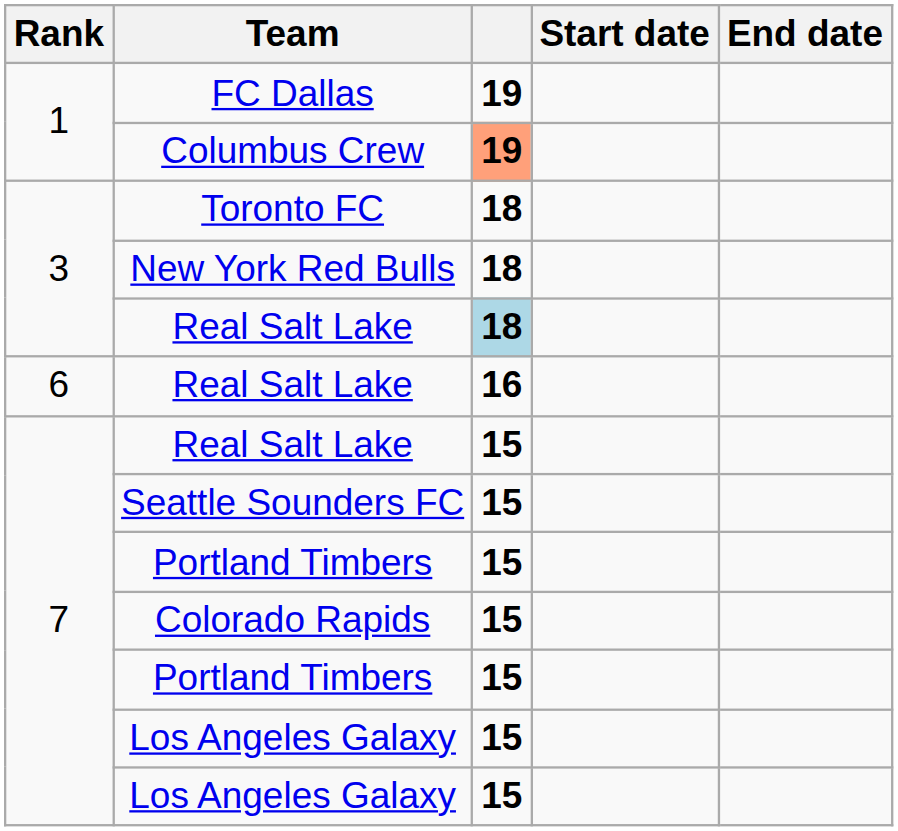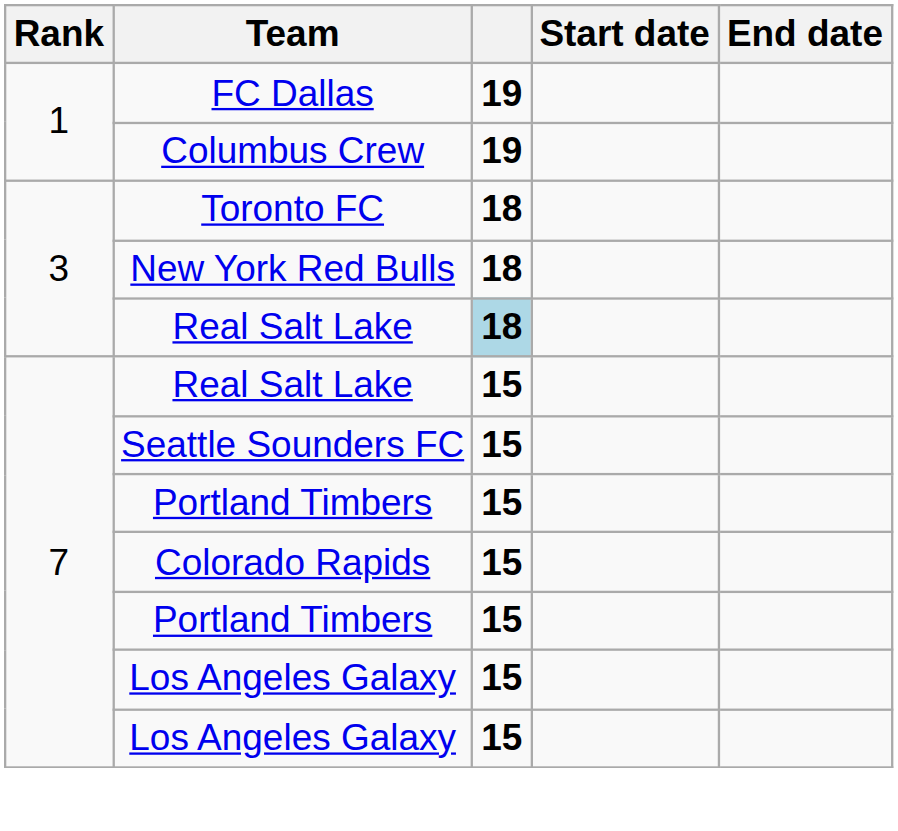 <table class="wikitable sortable" style="text-align:center">
 <tr>
 <th>Rank</th>
 <th>Team</th>
 <th></th>
 <th>Start date</th>
 <th>End date</th>
 </tr>
 <tr>
 <td rowspan="2">1</td>
 <td><a href='#'>FC Dallas</a></td>
 <td><strong>19</strong></td>
 <td></td>
 <td></td>
 </tr>
 <tr>
 <td><a href='#'>Columbus Crew</a></td>
-<td style="background: lightsalmon;"><strong>19</strong></td>
+<td><strong>19</strong></td>
 <td></td>
 <td></td>
 </tr>
 <tr>
 <td rowspan="3">3</td>
 <td><a href='#'>Toronto FC</a></td>
 <td><strong>18</strong></td>
 <td></td>
 <td></td>
 </tr>
 <tr>
 <td><a href='#'>New York Red Bulls</a></td>
 <td><strong>18</strong></td>
 <td></td>
 <td></td>
 </tr>
 <tr>
 <td><a href='#'>Real Salt Lake</a></td>
 <td style="background: lightblue;"><strong>18</strong></td>
-<td></td>
-<td></td>
-</tr>
-<tr>
-<td>6</td>
-<td><a href='#'>Real Salt Lake</a></td>
-<td><strong>16</strong></td>
 <td></td>
 <td></td>
 </tr>
 <tr>
 <td rowspan="7">7</td>
 <td><a href='#'>Real Salt Lake</a></td>
 <td><strong>15</strong></td>
 <td></td>
 <td></td>
 </tr>
 <tr>
 <td><a href='#'>Seattle Sounders FC</a></td>
 <td><strong>15</strong></td>
 <td></td>
 <td></td>
 </tr>
 <tr>
 <td><a href='#'>Portland Timbers</a></td>
 <td><strong>15</strong></td>
 <td></td>
 <td></td>
 </tr>
 <tr>
 <td><a href='#'>Colorado Rapids</a></td>
 <td><strong>15</strong></td>
 <td></td>
 <td></td>
 </tr>
 <tr>
 <td><a href='#'>Portland Timbers</a></td>
 <td><strong>15</strong></td>
 <td></td>
 <td></td>
 </tr>
 <tr>
 <td><a href='#'>Los Angeles Galaxy</a></td>
 <td><strong>15</strong></td>
 <td></td>
 <td></td>
 </tr>
 <tr>
 <td><a href='#'>Los Angeles Galaxy</a></td>
 <td><strong>15</strong></td>
 <td></td>
 <td></td>
 </tr>
 </table>
